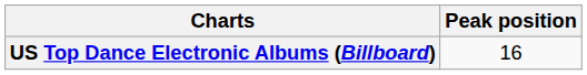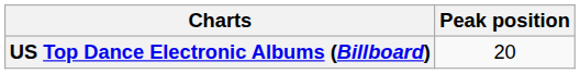 <table class="wikitable plainrowheaders">
 <tr>
 <th>Charts</th>
 <th>Peak position</th>
 </tr>
 <tr>
 <th scope="row">US <a href='#'>Top Dance Electronic Albums</a> (<em><a href='#'>Billboard</a></em>)</th>
-<td align="center">16</td>
+<td align="center">20</td>
 </tr>
 </table>
